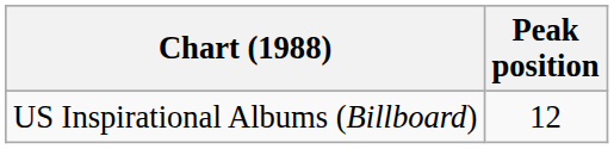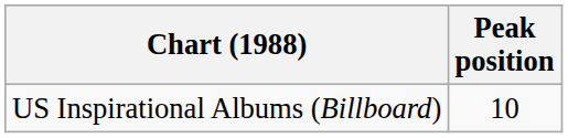 <table class="wikitable">
 <tr>
 <th>Chart (1988)</th>
 <th>Peak<br>position</th>
 </tr>
 <tr>
 <td>US Inspirational Albums (<em>Billboard</em>)</td>
-<td style="text-align:center;">12</td>
+<td style="text-align:center;">10</td>
 </tr>
 </table>
